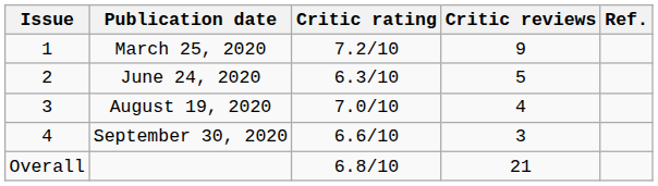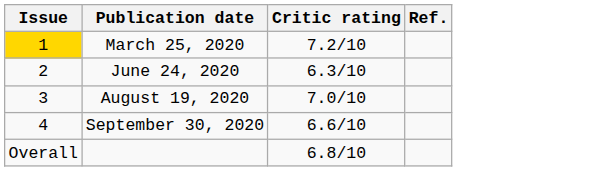 <table class="wikitable" style="text-align: center;">
 <tr>
 <th>Issue</th>
 <th>Publication date</th>
 <th>Critic rating</th>
-<th>Critic reviews</th>
 <th>Ref.</th>
 </tr>
 <tr>
-<td>1</td>
+<td style="background: gold;">1</td>
 <td>March 25, 2020</td>
 <td>7.2/10</td>
-<td>9</td>
 <td></td>
 </tr>
 <tr>
 <td>2</td>
 <td>June 24, 2020</td>
 <td>6.3/10</td>
-<td>5</td>
 <td></td>
 </tr>
 <tr>
 <td>3</td>
 <td>August 19, 2020</td>
 <td>7.0/10</td>
-<td>4</td>
 <td></td>
 </tr>
 <tr>
 <td>4</td>
 <td>September 30, 2020</td>
 <td>6.6/10</td>
-<td>3</td>
 <td></td>
 </tr>
 <tr>
 <td>Overall</td>
 <td></td>
 <td>6.8/10</td>
-<td>21</td>
 <td></td>
 </tr>
 </table>
